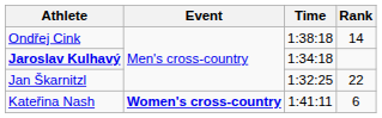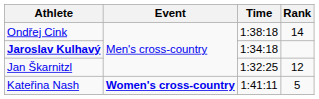 <table class="wikitable" style="font-size:90%">
 <tr>
 <th>Athlete</th>
 <th>Event</th>
 <th>Time</th>
 <th>Rank</th>
 </tr>
 <tr align=center>
 <td align=left><a href='#'>Ondřej Cink</a></td>
 <td align=left rowspan=3><a href='#'>Men's cross-country</a></td>
 <td>1:38:18</td>
 <td>14</td>
 </tr>
 <tr align=center>
 <td align=left><strong><a href='#'>Jaroslav Kulhavý</a></strong></td>
 <td>1:34:18</td>
 <td></td>
 </tr>
 <tr align=center>
 <td align=left><a href='#'>Jan Škarnitzl</a></td>
 <td>1:32:25</td>
-<td>22</td>
+<td>12</td>
 </tr>
 <tr align=center>
 <td align=left><a href='#'>Kateřina Nash</a></td>
 <td align=left><strong><a href='#'>Women's cross-country</a></strong></td>
 <td>1:41:11</td>
-<td>6</td>
+<td>5</td>
 </tr>
 </table>
